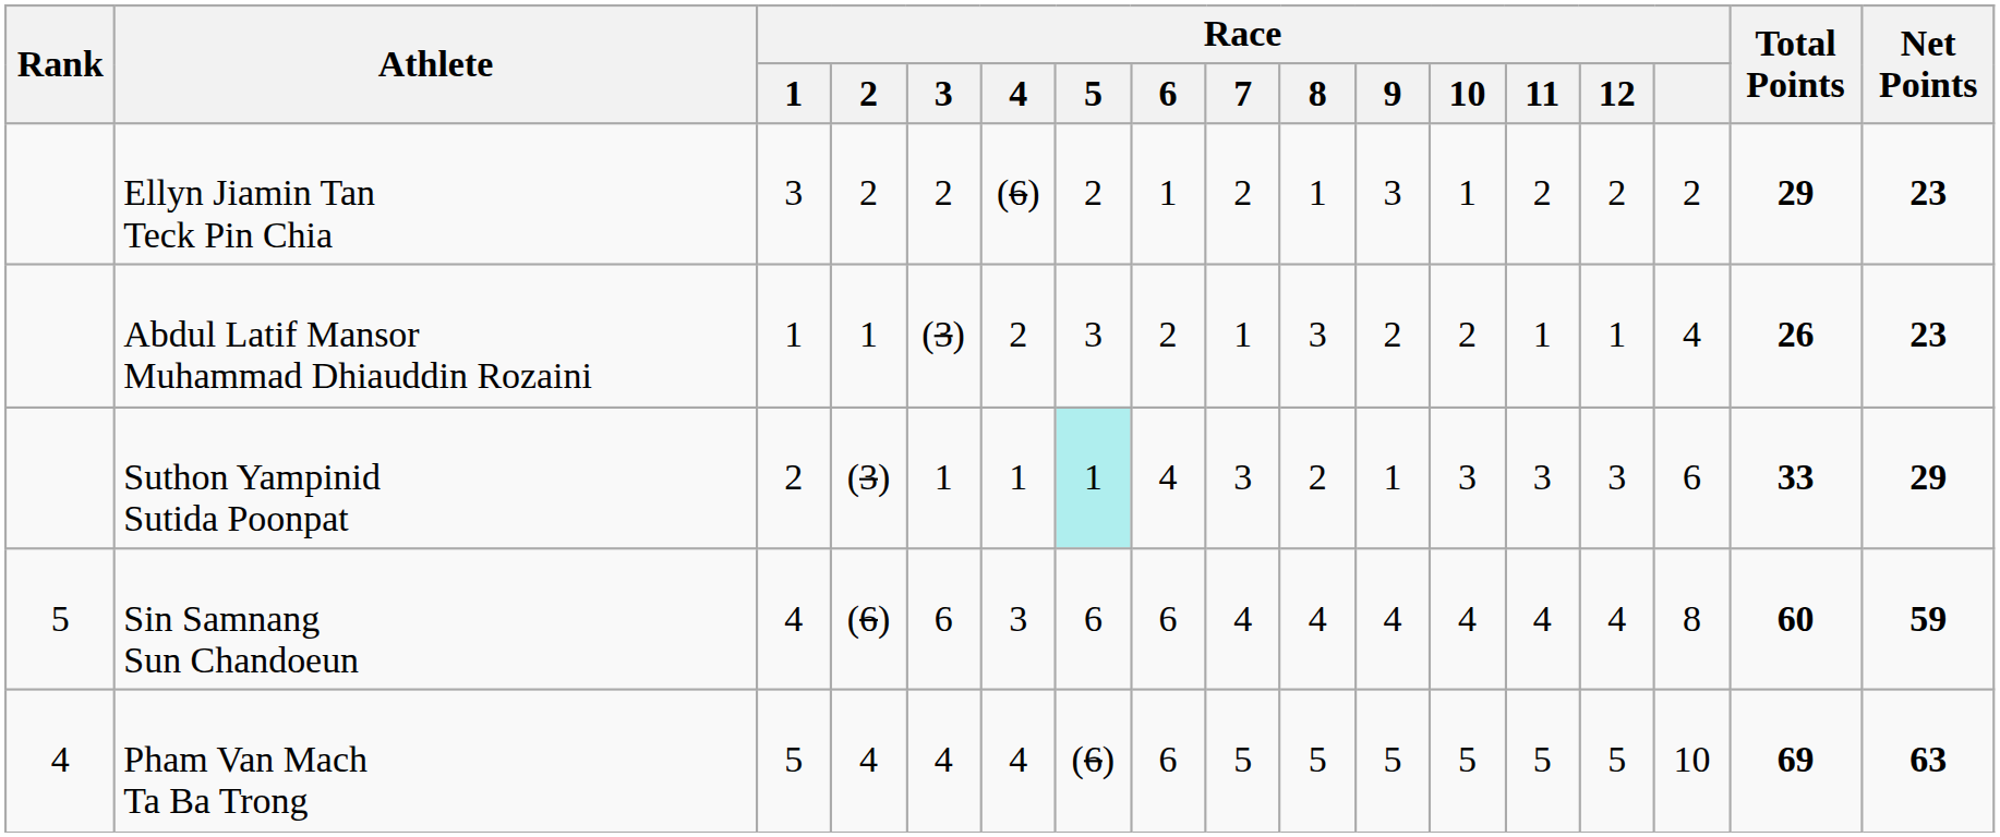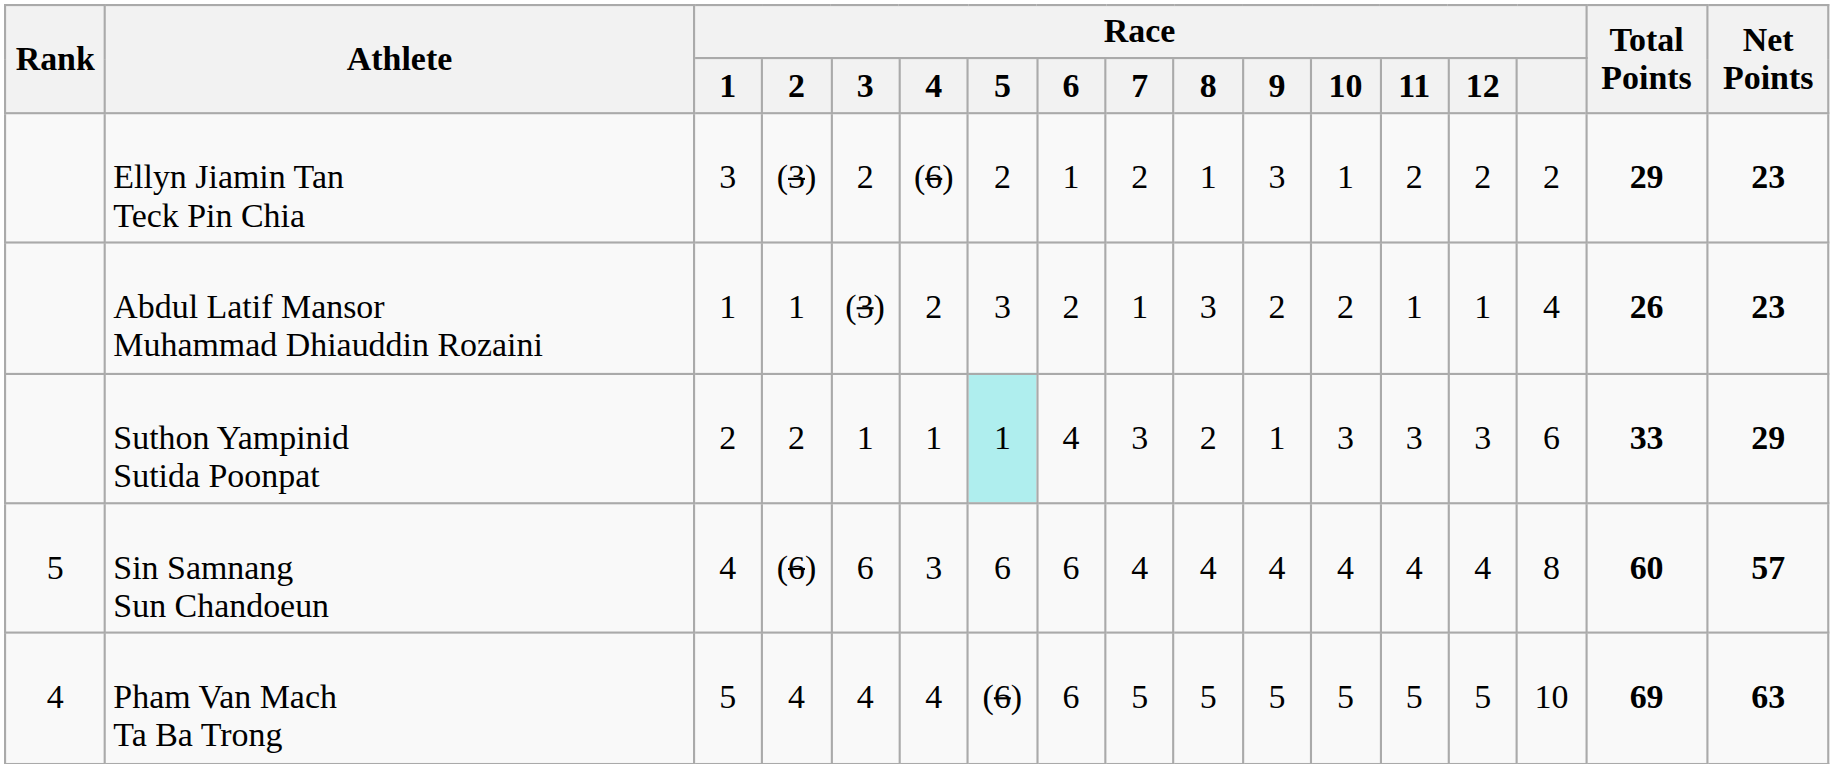 <table | class="wikitable" style="text-align:center">
 <tr>
 <th rowspan="2" width=40>Rank</th>
 <th rowspan="2" width=270>Athlete</th>
 <th colspan="13">Race</th>
 <th rowspan="2" width=50>Total Points</th>
 <th rowspan="2" width=50>Net Points</th>
 </tr>
 <tr>
 <th width=25>1</th>
 <th width=25>2</th>
 <th width=25>3</th>
 <th width=25>4</th>
 <th width=25>5</th>
 <th width=25>6</th>
 <th width=25>7</th>
 <th width=25>8</th>
 <th width=25>9</th>
 <th width=25>10</th>
 <th width=25>11</th>
 <th width=25>12</th>
 <th width=25></th>
 </tr>
 <tr>
 <td></td>
 <td align="left"><br>Ellyn Jiamin Tan<br>Teck Pin Chia</td>
 <td>3</td>
-<td>2</td>
+<td>(<s>3</s>)</td>
 <td>2</td>
 <td>(<s>6</s>)<br></td>
 <td>2</td>
 <td>1</td>
 <td>2</td>
 <td>1</td>
 <td>3</td>
 <td>1</td>
 <td>2</td>
 <td>2</td>
 <td>2</td>
 <td><strong>29</strong></td>
 <td><strong>23</strong></td>
 </tr>
 <tr>
 <td></td>
 <td align="left"><br>Abdul Latif Mansor<br>Muhammad Dhiauddin Rozaini</td>
 <td>1</td>
 <td>1</td>
 <td>(<s>3</s>)</td>
 <td>2</td>
 <td>3</td>
 <td>2</td>
 <td>1</td>
 <td>3</td>
 <td>2</td>
 <td>2</td>
 <td>1</td>
 <td>1</td>
 <td>4</td>
 <td><strong>26</strong></td>
 <td><strong>23</strong></td>
 </tr>
 <tr>
 <td></td>
 <td align="left"><br>Suthon Yampinid<br>Sutida Poonpat</td>
 <td>2</td>
-<td>(<s>3</s>)</td>
+<td>2</td>
 <td>1</td>
 <td>1</td>
 <td style="background: paleturquoise;">1</td>
 <td>4</td>
 <td>3</td>
 <td>2</td>
 <td>1</td>
 <td>3</td>
 <td>3</td>
 <td>3</td>
 <td>6</td>
 <td><strong>33</strong></td>
 <td><strong>29</strong></td>
 </tr>
 <tr>
 <td>5</td>
 <td align="left"><br>Sin Samnang<br>Sun Chandoeun</td>
 <td>4</td>
 <td>(<s>6</s>)<br></td>
 <td>6<br></td>
 <td>3</td>
 <td>6<br></td>
 <td>6<br></td>
 <td>4</td>
 <td>4</td>
 <td>4</td>
 <td>4</td>
 <td>4</td>
 <td>4</td>
 <td>8</td>
 <td><strong>60</strong></td>
-<td><strong>59</strong></td>
+<td><strong>57</strong></td>
 </tr>
 <tr>
 <td>4</td>
 <td align="left"><br>Pham Van Mach<br>Ta Ba Trong</td>
 <td>5</td>
 <td>4</td>
 <td>4</td>
 <td>4</td>
 <td>(<s>6</s>)<br></td>
 <td>6<br></td>
 <td>5</td>
 <td>5</td>
 <td>5</td>
 <td>5</td>
 <td>5</td>
 <td>5</td>
 <td>10</td>
 <td><strong>69</strong></td>
 <td><strong>63</strong></td>
 </tr>
 </table>
